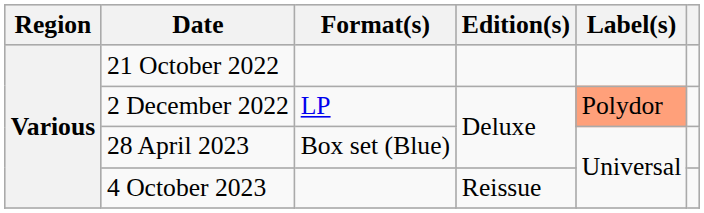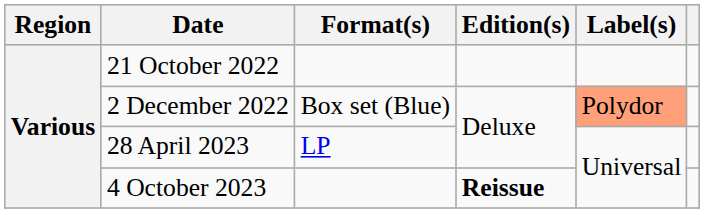 <table class="wikitable plainrowheaders">
 <tr>
 <th scope="col">Region</th>
 <th scope="col">Date</th>
 <th scope="col">Format(s)</th>
 <th scope="col">Edition(s)</th>
 <th scope="col">Label(s)</th>
 <th scope="col"></th>
 </tr>
 <tr>
 <th scope="row" rowspan="4">Various</th>
 <td>21 October 2022</td>
 <td></td>
 <td></td>
 <td></td>
 <td></td>
 </tr>
 <tr>
 <td>2 December 2022</td>
-<td><a href='#'>LP</a></td>
+<td>Box set (Blue)</td>
 <td rowspan="2">Deluxe</td>
 <td style="background: lightsalmon;">Polydor</td>
 <td></td>
 </tr>
 <tr>
 <td>28 April 2023</td>
-<td>Box set (Blue)</td>
+<td><a href='#'>LP</a></td>
 <td rowspan="2">Universal</td>
 <td></td>
 </tr>
 <tr>
 <td>4 October 2023</td>
 <td></td>
-<td>Reissue</td>
+<td><strong>Reissue</strong></td>
 <td></td>
 </tr>
 </table>
